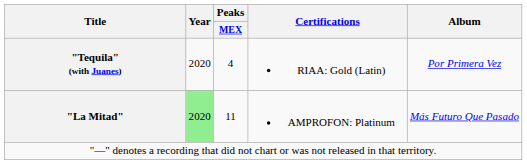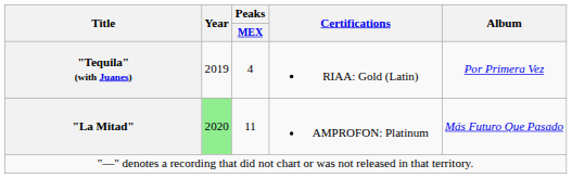 <table class="wikitable plainrowheaders" style="text-align:center;">
 <tr>
 <th scope="col" rowspan="2" style="width:16em;">Title</th>
 <th scope="col" rowspan="2">Year</th>
 <th scope="col" colspan="1">Peaks</th>
 <th scope="col" rowspan="2" style="width:14em;"><a href='#'>Certifications</a></th>
 <th scope="col" rowspan="2">Album</th>
 </tr>
 <tr>
 <th scope="col" style="width:3em;font-size:90%;"><a href='#'>MEX</a><br></th>
 </tr>
 <tr>
 <th scope="row">"Tequila"<br><small>(with <a href='#'>Juanes</a>)</small></th>
-<td>2020</td>
+<td>2019</td>
 <td>4</td>
 <td><br><ul><li>RIAA: Gold (Latin)</li></ul></td>
 <td><em><a href='#'>Por Primera Vez</a></em></td>
 </tr>
 <tr>
 <th scope="row">"La Mitad"<br></th>
 <td style="background: lightgreen;">2020</td>
 <td>11</td>
 <td><br><ul><li>AMPROFON: Platinum</li></ul></td>
 <td><em><a href='#'>Más Futuro Que Pasado</a></em></td>
 </tr>
 <tr>
 <td colspan="14">"—" denotes a recording that did not chart or was not released in that territory.</td>
 </tr>
 </table>
